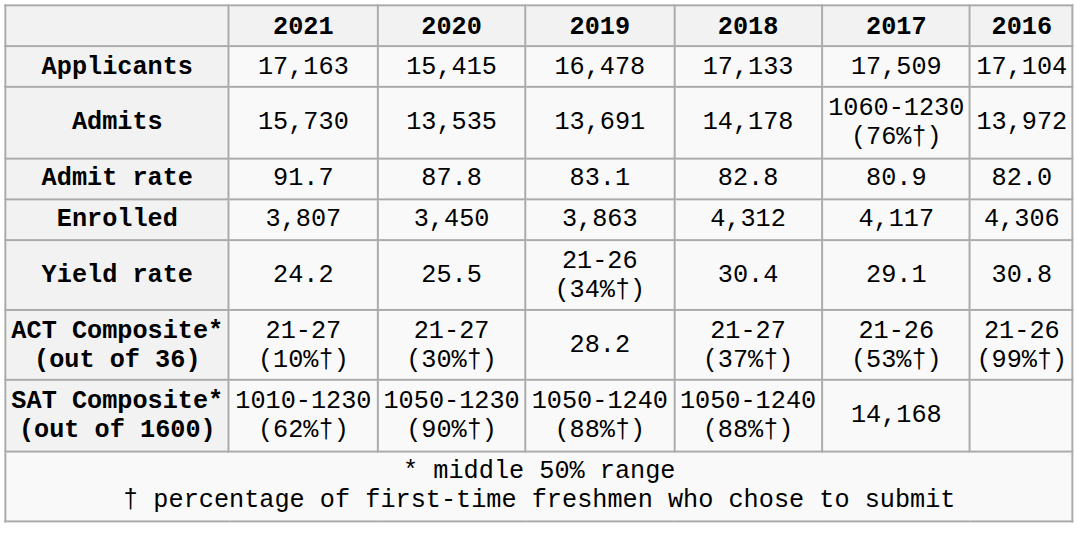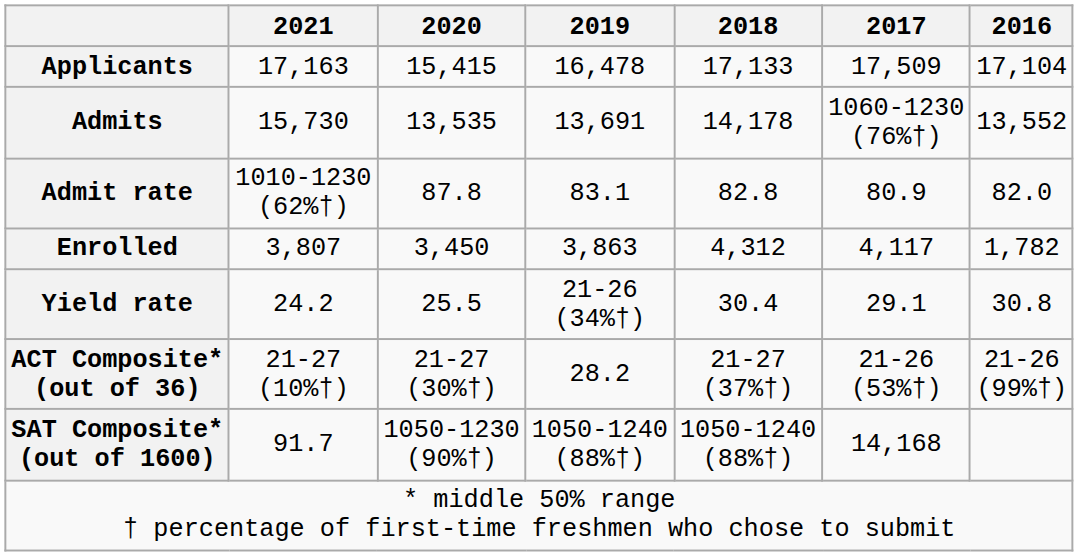 <table class="wikitable" style="text-align:center; float:left; margin:10px;">
 <tr>
 <th></th>
 <th>2021</th>
 <th>2020</th>
 <th>2019</th>
 <th>2018</th>
 <th>2017</th>
 <th>2016</th>
 </tr>
 <tr>
 <th>Applicants</th>
 <td>17,163</td>
 <td>15,415</td>
 <td>16,478</td>
 <td>17,133</td>
 <td>17,509</td>
 <td>17,104</td>
 </tr>
 <tr>
 <th>Admits</th>
 <td>15,730</td>
 <td>13,535</td>
 <td>13,691</td>
 <td>14,178</td>
 <td>1060-1230<br>(76%†)</td>
-<td>13,972</td>
+<td>13,552</td>
 </tr>
 <tr>
 <th>Admit rate</th>
-<td>91.7</td>
+<td>1010-1230<br>(62%†)</td>
 <td>87.8</td>
 <td>83.1</td>
 <td>82.8</td>
 <td>80.9</td>
 <td>82.0</td>
 </tr>
 <tr>
 <th>Enrolled</th>
 <td>3,807</td>
 <td>3,450</td>
 <td>3,863</td>
 <td>4,312</td>
 <td>4,117</td>
-<td>4,306</td>
+<td>1,782</td>
 </tr>
 <tr>
 <th>Yield rate</th>
 <td>24.2</td>
 <td>25.5</td>
 <td>21-26<br>(34%†)</td>
 <td>30.4</td>
 <td>29.1</td>
 <td>30.8</td>
 </tr>
 <tr>
 <th>ACT Composite*<br>(out of 36)</th>
 <td>21-27<br>(10%†)</td>
 <td>21-27<br>(30%†)</td>
 <td>28.2</td>
 <td>21-27<br>(37%†)</td>
 <td>21-26<br>(53%†)</td>
 <td>21-26<br>(99%†)</td>
 </tr>
 <tr>
 <th>SAT Composite*<br>(out of 1600)</th>
-<td>1010-1230<br>(62%†)</td>
+<td>91.7</td>
 <td>1050-1230<br>(90%†)</td>
 <td>1050-1240<br>(88%†)</td>
 <td>1050-1240<br>(88%†)</td>
 <td>14,168</td>
 <td></td>
 </tr>
 <tr>
 <td colspan=7>* middle 50% range<br> † percentage of first-time freshmen who chose to submit</td>
 </tr>
 </table>
